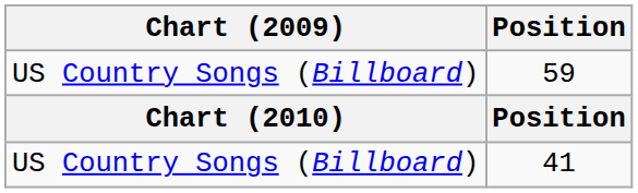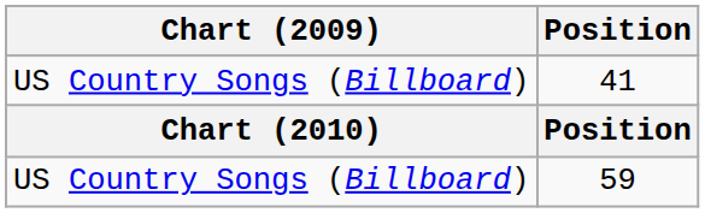 <table class="wikitable sortable">
 <tr>
 <th scope="col">Chart (2009)</th>
 <th scope="col">Position</th>
 </tr>
 <tr>
 <td>US <a href='#'>Country Songs</a> (<em><a href='#'>Billboard</a></em>)</td>
-<td align="center">59</td>
+<td align="center">41</td>
 </tr>
 <tr>
 <th scope="col">Chart (2010)</th>
 <th scope="col">Position</th>
 </tr>
 <tr>
 <td>US <a href='#'>Country Songs</a> (<em><a href='#'>Billboard</a></em>)</td>
-<td align="center">41</td>
+<td align="center">59</td>
 </tr>
 </table>
